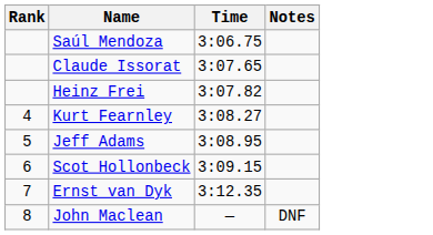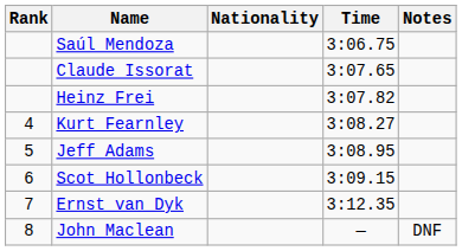 <table class="wikitable sortable" style="text-align:center">
 <tr>
 <th>Rank</th>
 <th>Name</th>
+<th>Nationality</th>
 <th>Time</th>
 <th>Notes</th>
 </tr>
 <tr>
 <td></td>
 <td align=left><a href='#'>Saúl Mendoza</a></td>
+<td align=left></td>
 <td>3:06.75</td>
 <td></td>
 </tr>
 <tr>
 <td></td>
 <td align=left><a href='#'>Claude Issorat</a></td>
+<td align=left></td>
 <td>3:07.65</td>
 <td></td>
 </tr>
 <tr>
 <td></td>
 <td align=left><a href='#'>Heinz Frei</a></td>
+<td align=left></td>
 <td>3:07.82</td>
 <td></td>
 </tr>
 <tr>
 <td>4</td>
 <td align=left><a href='#'>Kurt Fearnley</a></td>
+<td align=left></td>
 <td>3:08.27</td>
 <td></td>
 </tr>
 <tr>
 <td>5</td>
 <td align=left><a href='#'>Jeff Adams</a></td>
+<td align=left></td>
 <td>3:08.95</td>
 <td></td>
 </tr>
 <tr>
 <td>6</td>
 <td align=left><a href='#'>Scot Hollonbeck</a></td>
+<td align=left></td>
 <td>3:09.15</td>
 <td></td>
 </tr>
 <tr>
 <td>7</td>
 <td align=left><a href='#'>Ernst van Dyk</a></td>
+<td align=left></td>
 <td>3:12.35</td>
 <td></td>
 </tr>
 <tr>
 <td>8</td>
 <td align=left><a href='#'>John Maclean</a></td>
+<td align=left></td>
 <td>—</td>
 <td>DNF</td>
 </tr>
 </table>
